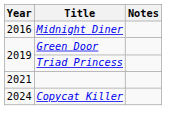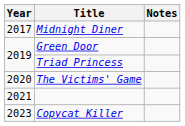 <table class="wikitable">
 <tr>
 <th>Year</th>
 <th>Title</th>
 <th>Notes</th>
 </tr>
 <tr>
-<td>2016</td>
+<td>2017</td>
 <td><em><a href='#'>Midnight Diner</a></em></td>
 <td></td>
 </tr>
 <tr>
 <td rowspan="2">2019</td>
 <td><em><a href='#'>Green Door</a></em></td>
 <td></td>
 </tr>
 <tr>
 <td><em><a href='#'>Triad Princess</a></em></td>
 <td></td>
 </tr>
 <tr>
+<td>2020</td>
+<td><em><a href='#'>The Victims' Game</a></em></td>
+<td></td>
+</tr>
+<tr>
 <td>2021</td>
 <td><em></em></td>
 <td></td>
 </tr>
 <tr>
-<td>2024</td>
+<td>2023</td>
 <td><em><a href='#'>Copycat Killer</a></em></td>
 <td></td>
 </tr>
 </table>
